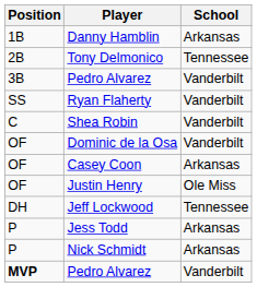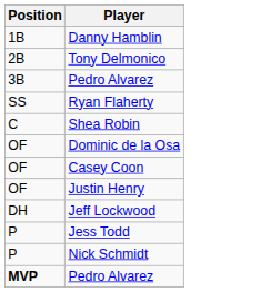 <table class="wikitable">
 <tr>
 <th>Position</th>
 <th>Player</th>
-<th>School</th>
 </tr>
 <tr>
 <td>1B</td>
 <td><a href='#'>Danny Hamblin</a></td>
-<td>Arkansas</td>
 </tr>
 <tr>
 <td>2B</td>
 <td><a href='#'>Tony Delmonico</a></td>
-<td>Tennessee</td>
 </tr>
 <tr>
 <td>3B</td>
 <td><a href='#'>Pedro Alvarez</a></td>
-<td>Vanderbilt</td>
 </tr>
 <tr>
 <td>SS</td>
 <td><a href='#'>Ryan Flaherty</a></td>
-<td>Vanderbilt</td>
 </tr>
 <tr>
 <td>C</td>
 <td><a href='#'>Shea Robin</a></td>
-<td>Vanderbilt</td>
 </tr>
 <tr>
 <td>OF</td>
 <td><a href='#'>Dominic de la Osa</a></td>
-<td>Vanderbilt</td>
 </tr>
 <tr>
 <td>OF</td>
 <td><a href='#'>Casey Coon</a></td>
-<td>Arkansas</td>
 </tr>
 <tr>
 <td>OF</td>
 <td><a href='#'>Justin Henry</a></td>
-<td>Ole Miss</td>
 </tr>
 <tr>
 <td>DH</td>
 <td><a href='#'>Jeff Lockwood</a></td>
-<td>Tennessee</td>
 </tr>
 <tr>
 <td>P</td>
 <td><a href='#'>Jess Todd</a></td>
-<td>Arkansas</td>
 </tr>
 <tr>
 <td>P</td>
 <td><a href='#'>Nick Schmidt</a></td>
-<td>Arkansas</td>
 </tr>
 <tr>
 <td><strong>MVP</strong></td>
 <td><a href='#'>Pedro Alvarez</a></td>
-<td>Vanderbilt</td>
 </tr>
 </table>
